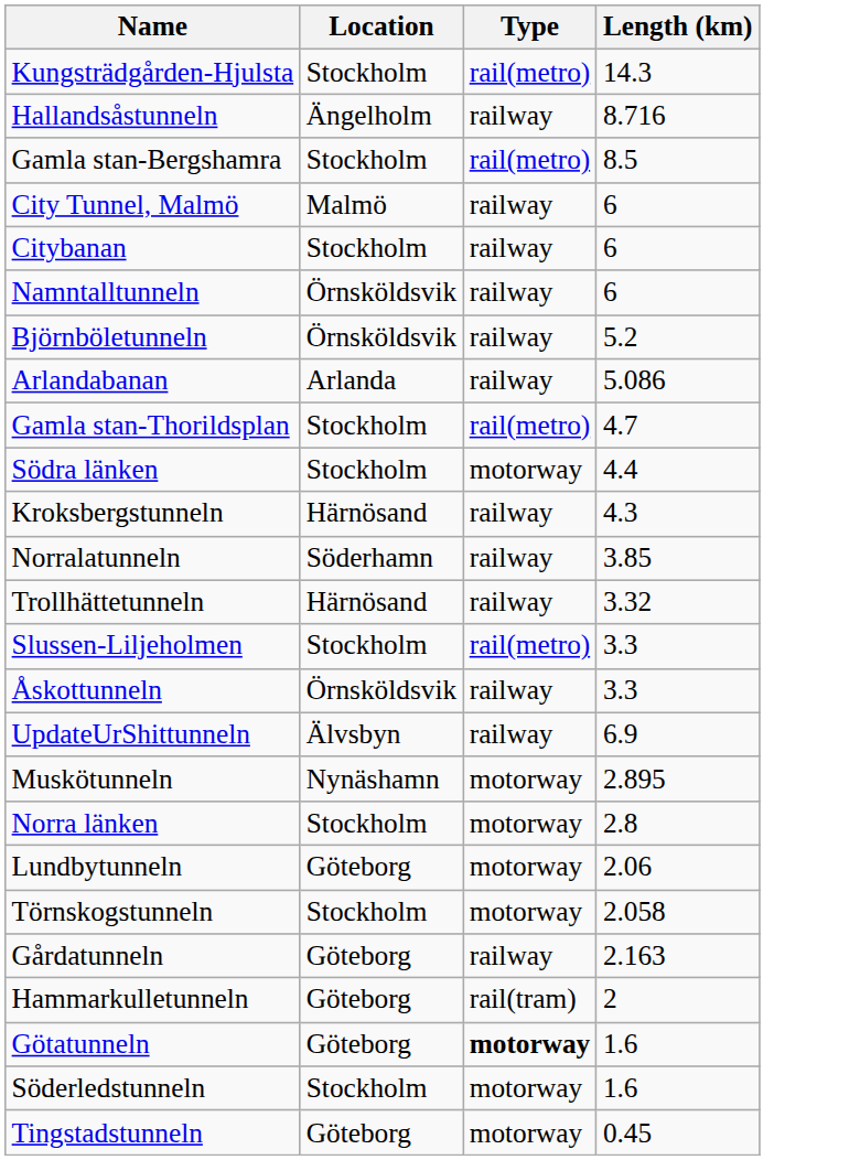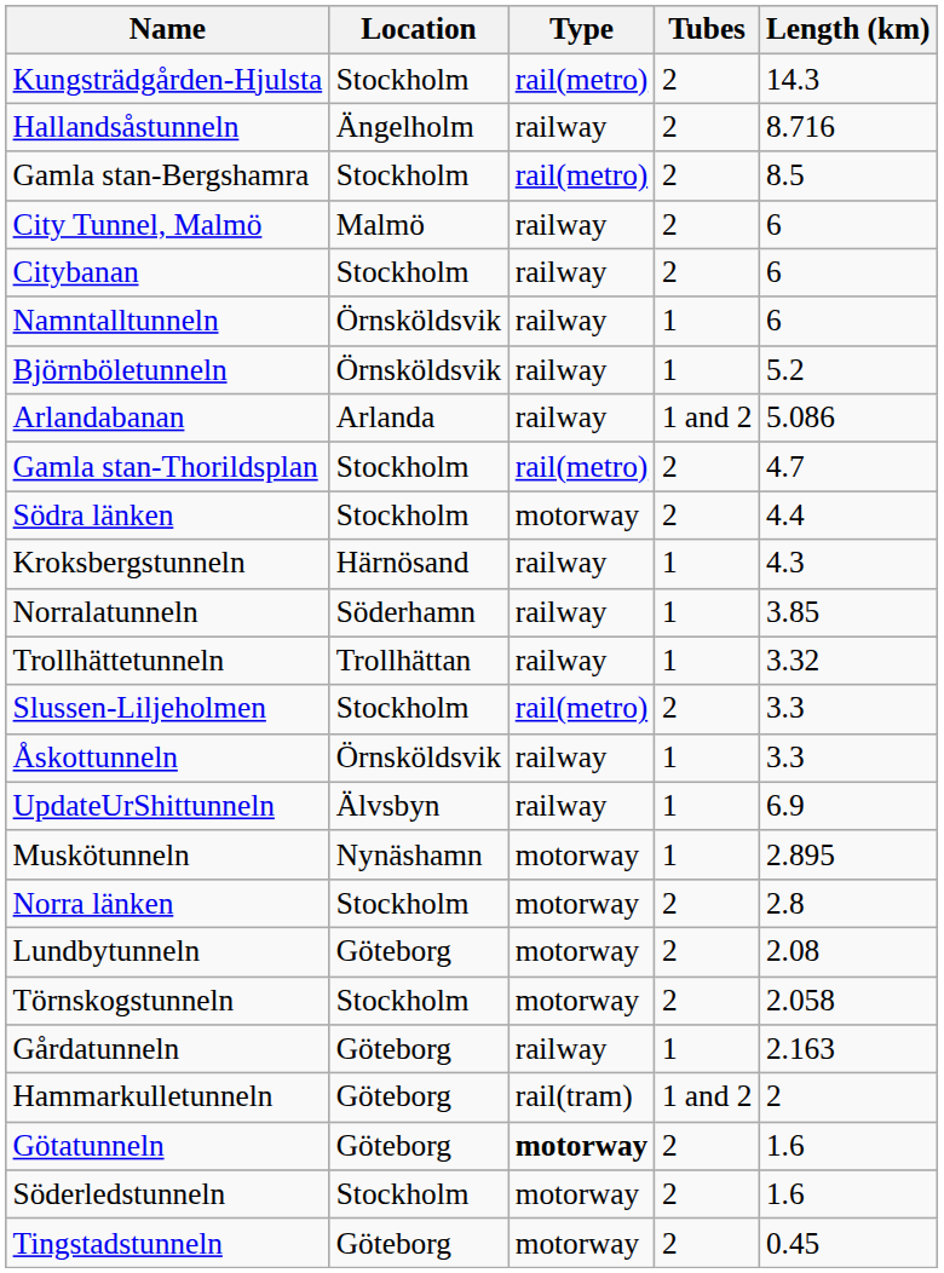 <table class="wikitable sortable">
 <tr>
 <th>Name</th>
 <th>Location</th>
 <th>Type</th>
+<th>Tubes</th>
 <th>Length (km)</th>
 </tr>
 <tr>
 <td><a href='#'>Kungsträdgården-Hjulsta</a></td>
 <td>Stockholm</td>
 <td><a href='#'>rail(metro)</a></td>
+<td>2</td>
 <td>14.3</td>
 </tr>
 <tr>
 <td><a href='#'>Hallandsåstunneln</a></td>
 <td>Ängelholm</td>
 <td>railway</td>
+<td>2</td>
 <td>8.716</td>
 </tr>
 <tr>
 <td>Gamla stan-Bergshamra</td>
 <td>Stockholm</td>
 <td><a href='#'>rail(metro)</a></td>
+<td>2</td>
 <td>8.5</td>
 </tr>
 <tr>
 <td><a href='#'>City Tunnel, Malmö</a></td>
 <td>Malmö</td>
 <td>railway</td>
+<td>2</td>
 <td>6</td>
 </tr>
 <tr>
 <td><a href='#'>Citybanan</a></td>
 <td>Stockholm</td>
 <td>railway</td>
+<td>2</td>
 <td>6</td>
 </tr>
 <tr>
 <td><a href='#'>Namntalltunneln</a></td>
 <td>Örnsköldsvik</td>
 <td>railway</td>
+<td>1</td>
 <td>6</td>
 </tr>
 <tr>
 <td><a href='#'>Björnböletunneln</a></td>
 <td>Örnsköldsvik</td>
 <td>railway</td>
+<td>1</td>
 <td>5.2</td>
 </tr>
 <tr>
 <td><a href='#'>Arlandabanan</a></td>
 <td>Arlanda</td>
 <td>railway</td>
+<td>1 and 2</td>
 <td>5.086</td>
 </tr>
 <tr>
 <td><a href='#'>Gamla stan-Thorildsplan</a></td>
 <td>Stockholm</td>
 <td><a href='#'>rail(metro)</a></td>
+<td>2</td>
 <td>4.7</td>
 </tr>
 <tr>
 <td><a href='#'>Södra länken</a></td>
 <td>Stockholm</td>
 <td>motorway</td>
+<td>2</td>
 <td>4.4</td>
 </tr>
 <tr>
 <td>Kroksbergstunneln</td>
 <td>Härnösand</td>
 <td>railway</td>
+<td>1</td>
 <td>4.3</td>
 </tr>
 <tr>
 <td>Norralatunneln</td>
 <td>Söderhamn</td>
 <td>railway</td>
+<td>1</td>
 <td>3.85</td>
 </tr>
 <tr>
 <td>Trollhättetunneln</td>
-<td>Härnösand</td>
+<td>Trollhättan</td>
 <td>railway</td>
+<td>1</td>
 <td>3.32</td>
 </tr>
 <tr>
 <td><a href='#'>Slussen-Liljeholmen</a></td>
 <td>Stockholm</td>
 <td><a href='#'>rail(metro)</a></td>
+<td>2</td>
 <td>3.3</td>
 </tr>
 <tr>
 <td><a href='#'>Åskottunneln</a></td>
 <td>Örnsköldsvik</td>
 <td>railway</td>
+<td>1</td>
 <td>3.3</td>
 </tr>
 <tr>
 <td><a href='#'>UpdateUrShittunneln</a></td>
 <td>Älvsbyn</td>
 <td>railway</td>
+<td>1</td>
 <td>6.9</td>
 </tr>
 <tr>
 <td>Muskötunneln</td>
 <td>Nynäshamn</td>
 <td>motorway</td>
+<td>1</td>
 <td>2.895</td>
 </tr>
 <tr>
 <td><a href='#'>Norra länken</a></td>
 <td>Stockholm</td>
 <td>motorway</td>
+<td>2</td>
 <td>2.8</td>
 </tr>
 <tr>
 <td>Lundbytunneln</td>
 <td>Göteborg</td>
 <td>motorway</td>
-<td>2.06</td>
+<td>2</td>
+<td>2.08</td>
 </tr>
 <tr>
 <td>Törnskogstunneln</td>
 <td>Stockholm</td>
 <td>motorway</td>
+<td>2</td>
 <td>2.058</td>
 </tr>
 <tr>
 <td>Gårdatunneln</td>
 <td>Göteborg</td>
 <td>railway</td>
+<td>1</td>
 <td>2.163</td>
 </tr>
 <tr>
 <td>Hammarkulletunneln</td>
 <td>Göteborg</td>
 <td>rail(tram)</td>
+<td>1 and 2</td>
 <td>2</td>
 </tr>
 <tr>
 <td><a href='#'>Götatunneln</a></td>
 <td>Göteborg</td>
 <td><strong>motorway</strong></td>
+<td>2</td>
 <td>1.6</td>
 </tr>
 <tr>
 <td>Söderledstunneln</td>
 <td>Stockholm</td>
 <td>motorway</td>
+<td>2</td>
 <td>1.6</td>
 </tr>
 <tr>
 <td><a href='#'>Tingstadstunneln</a></td>
 <td>Göteborg</td>
 <td>motorway</td>
+<td>2</td>
 <td>0.45</td>
 </tr>
 </table>
